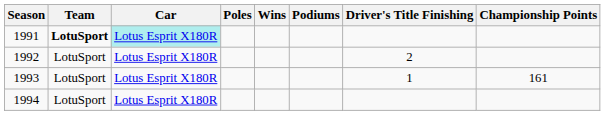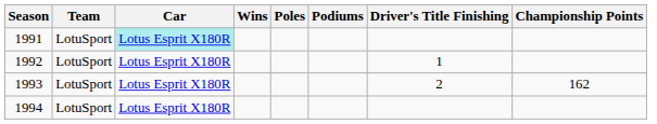 <table class="wikitable" style="text-align:center; font-size:90%">
 <tr>
 <th>Season</th>
 <th>Team</th>
 <th>Car</th>
+<th>Wins</th>
 <th>Poles</th>
-<th>Wins</th>
 <th>Podiums</th>
 <th>Driver's Title Finishing</th>
 <th>Championship Points</th>
 </tr>
 <tr>
 <td>1991</td>
-<td><strong>LotuSport</strong></td>
+<td>LotuSport</td>
 <td style="background: paleturquoise;"><a href='#'>Lotus Esprit X180R</a></td>
 <td></td>
 <td></td>
 <td></td>
 <td></td>
 <td></td>
 </tr>
 <tr>
 <td>1992</td>
 <td>LotuSport</td>
 <td><a href='#'>Lotus Esprit X180R</a></td>
 <td></td>
 <td></td>
 <td></td>
-<td>2</td>
+<td>1</td>
 <td></td>
 </tr>
 <tr>
 <td>1993</td>
 <td>LotuSport</td>
 <td><a href='#'>Lotus Esprit X180R</a></td>
 <td></td>
 <td></td>
 <td></td>
-<td>1</td>
-<td>161</td>
+<td>2</td>
+<td>162</td>
 </tr>
 <tr>
 <td>1994</td>
 <td>LotuSport</td>
 <td><a href='#'>Lotus Esprit X180R</a></td>
 <td></td>
 <td></td>
 <td></td>
 <td></td>
 <td></td>
 </tr>
 </table>
